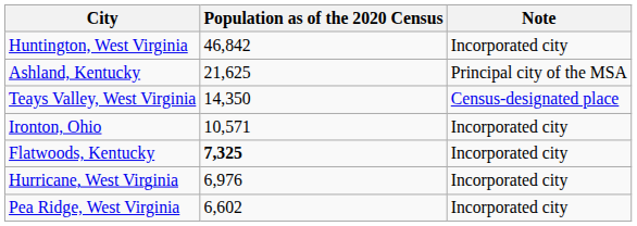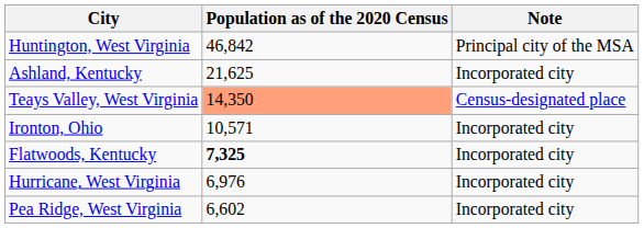 <table class="wikitable">
 <tr>
 <th>City</th>
 <th>Population as of the 2020 Census</th>
 <th>Note</th>
 </tr>
 <tr>
 <td><a href='#'>Huntington, West Virginia</a></td>
 <td>46,842</td>
-<td>Incorporated city</td>
+<td>Principal city of the MSA</td>
 </tr>
 <tr>
 <td><a href='#'>Ashland, Kentucky</a></td>
 <td>21,625</td>
-<td>Principal city of the MSA</td>
+<td>Incorporated city</td>
 </tr>
 <tr>
 <td><a href='#'>Teays Valley, West Virginia</a></td>
-<td>14,350</td>
+<td style="background: lightsalmon;">14,350</td>
 <td><a href='#'>Census-designated place</a></td>
 </tr>
 <tr>
 <td><a href='#'>Ironton, Ohio</a></td>
 <td>10,571</td>
 <td>Incorporated city</td>
 </tr>
 <tr>
 <td><a href='#'>Flatwoods, Kentucky</a></td>
 <td><strong>7,325</strong></td>
 <td>Incorporated city</td>
 </tr>
 <tr>
 <td><a href='#'>Hurricane, West Virginia</a></td>
 <td>6,976</td>
 <td>Incorporated city</td>
 </tr>
 <tr>
 <td><a href='#'>Pea Ridge, West Virginia</a></td>
 <td>6,602</td>
 <td>Incorporated city</td>
 </tr>
 </table>
